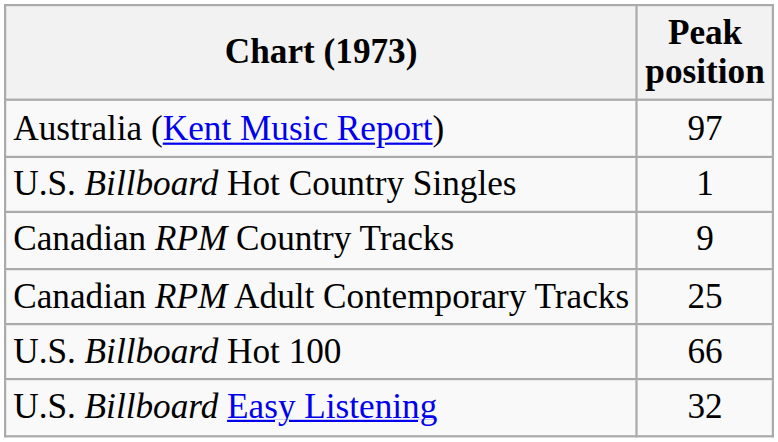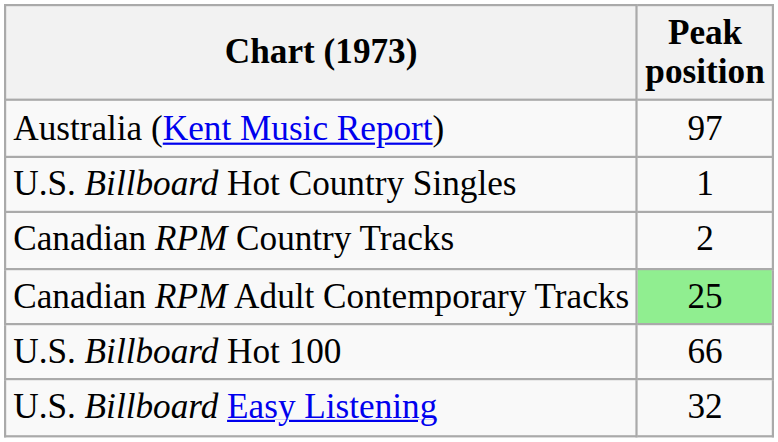 <table class="wikitable sortable">
 <tr>
 <th align="left">Chart (1973)</th>
 <th style="text-align:center;">Peak<br>position</th>
 </tr>
 <tr>
 <td>Australia (<a href='#'>Kent Music Report</a>)</td>
 <td style="text-align:center;">97</td>
 </tr>
 <tr>
 <td align="left">U.S. <em>Billboard</em> Hot Country Singles</td>
 <td style="text-align:center;">1</td>
 </tr>
 <tr>
 <td align="left">Canadian <em>RPM</em> Country Tracks</td>
-<td style="text-align:center;">9</td>
+<td style="text-align:center;">2</td>
 </tr>
 <tr>
 <td align="left">Canadian <em>RPM</em> Adult Contemporary Tracks</td>
-<td style="text-align:center;">25</td>
+<td style="background: lightgreen; text-align:center;">25</td>
 </tr>
 <tr>
 <td align="left">U.S. <em>Billboard</em> Hot 100</td>
 <td style="text-align:center;">66</td>
 </tr>
 <tr>
 <td>U.S. <em>Billboard</em> <a href='#'>Easy Listening</a></td>
 <td align="center">32</td>
 </tr>
 </table>
